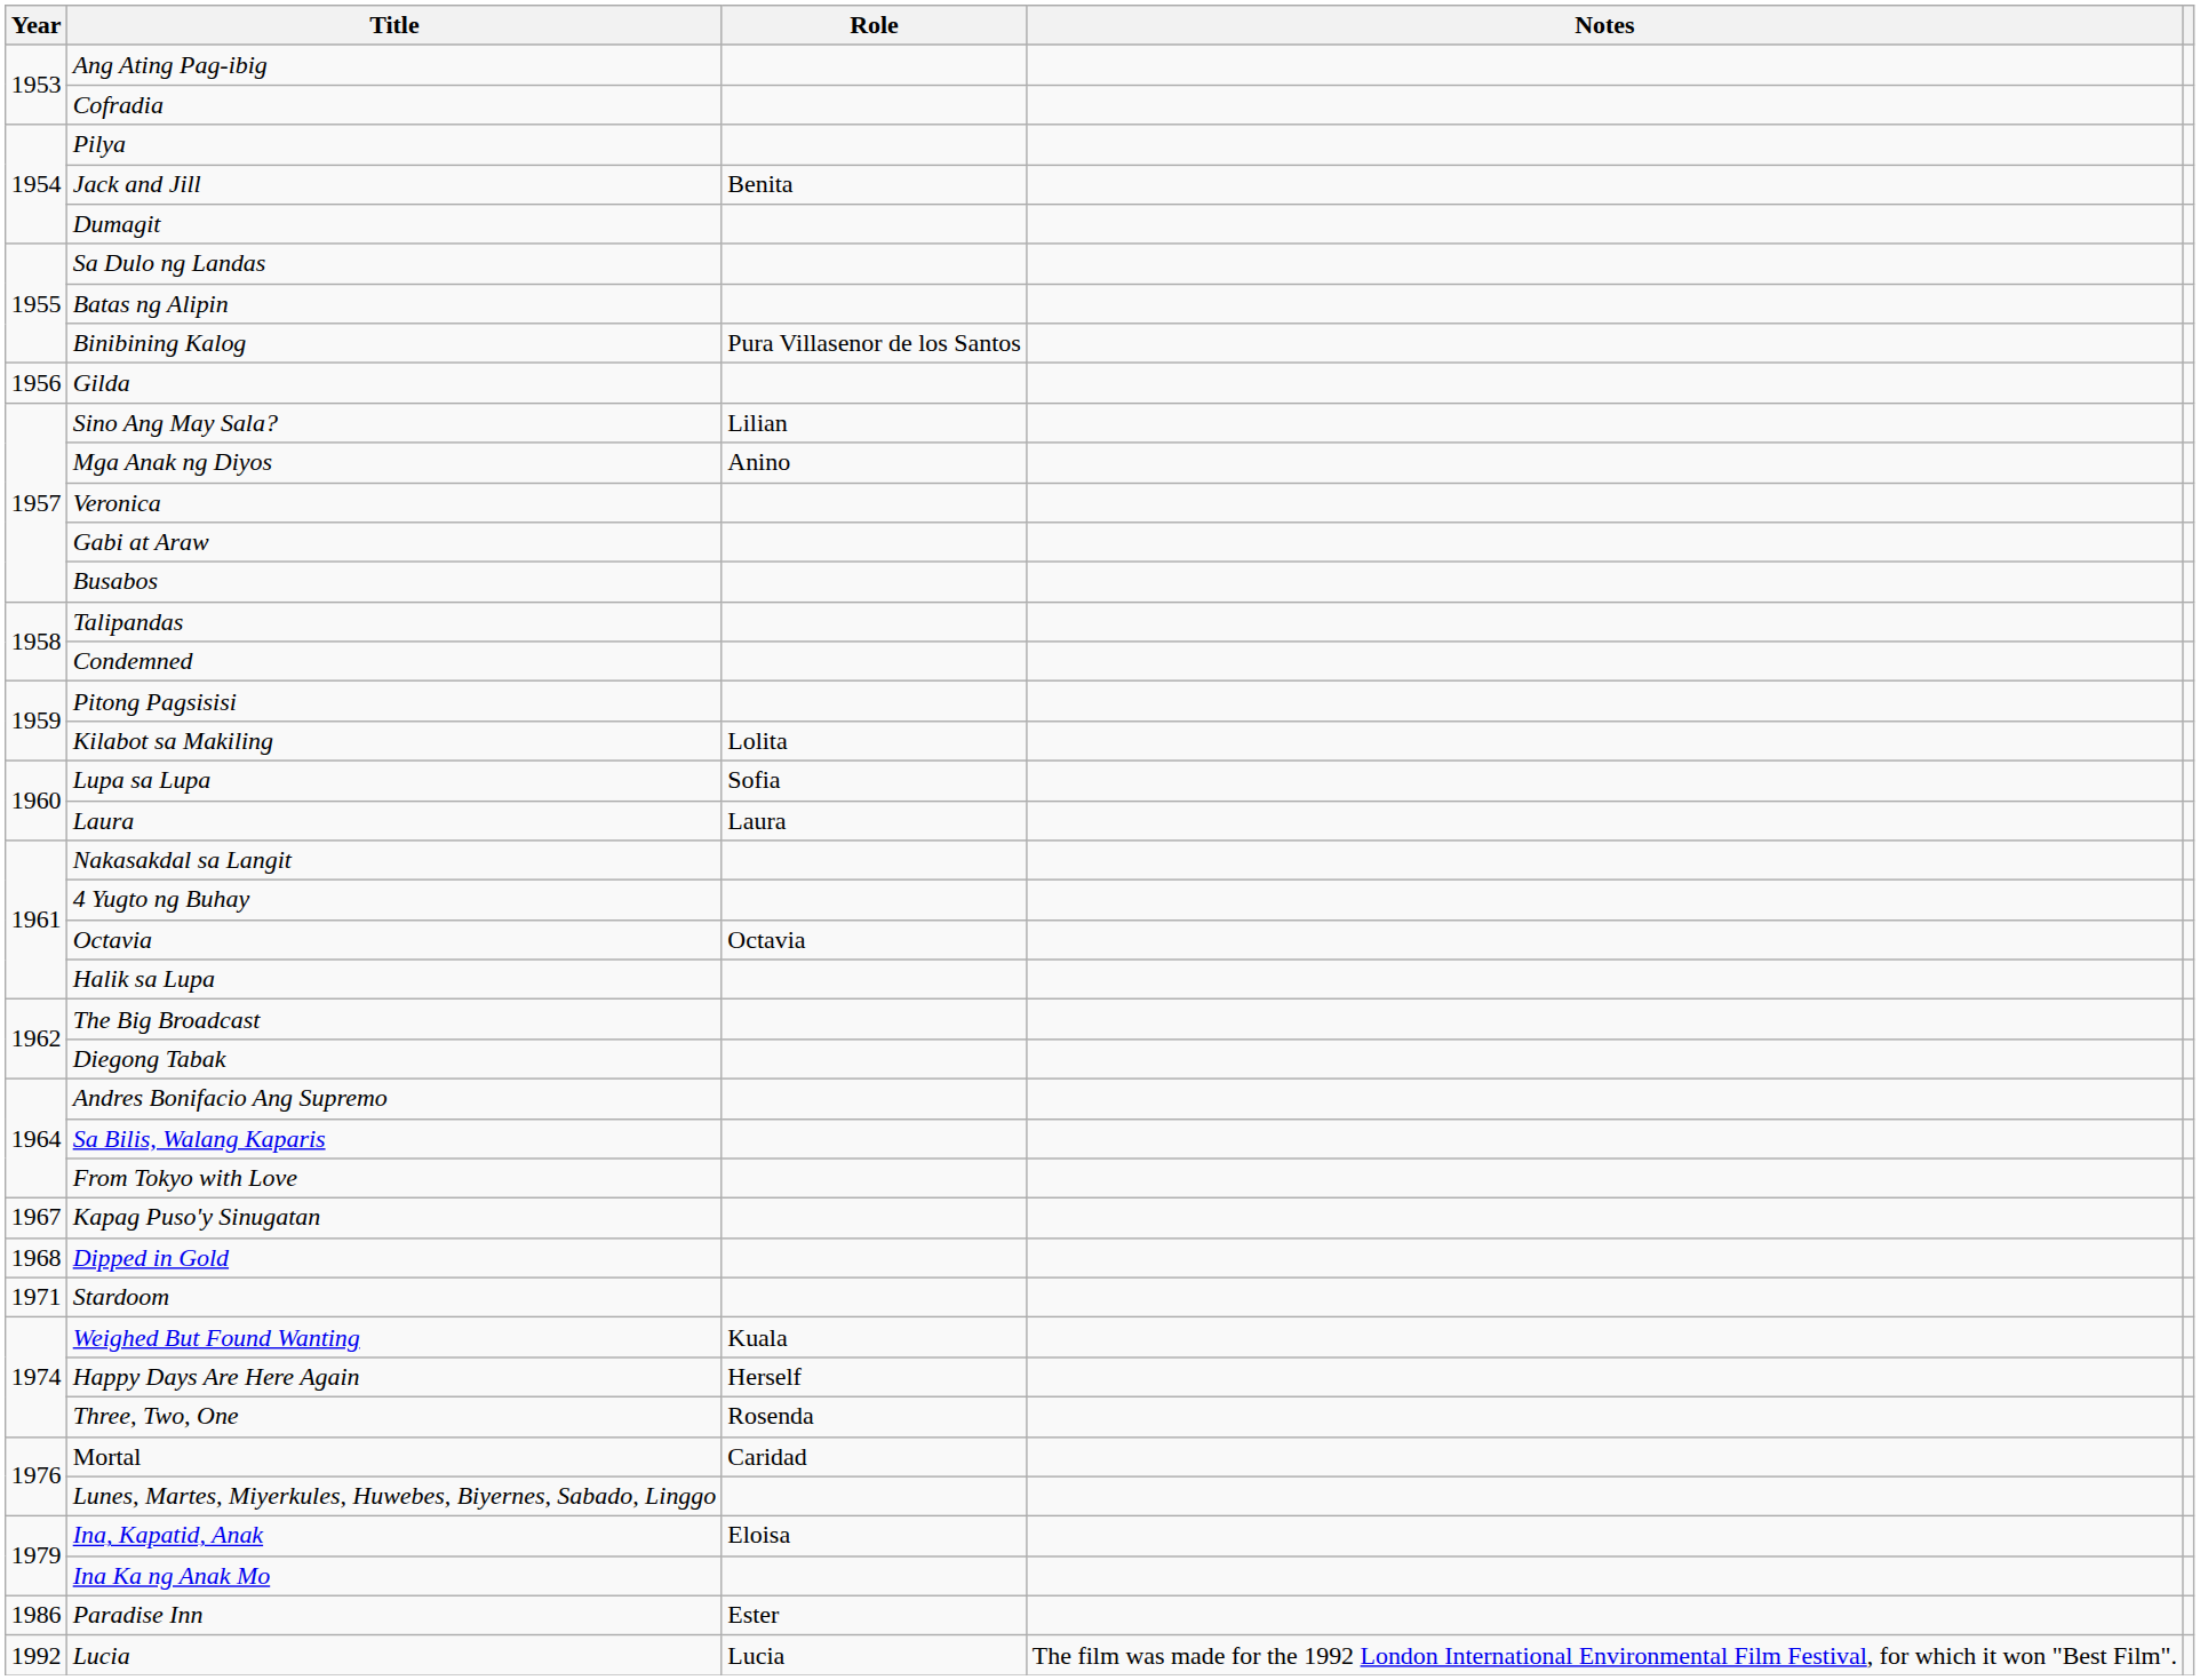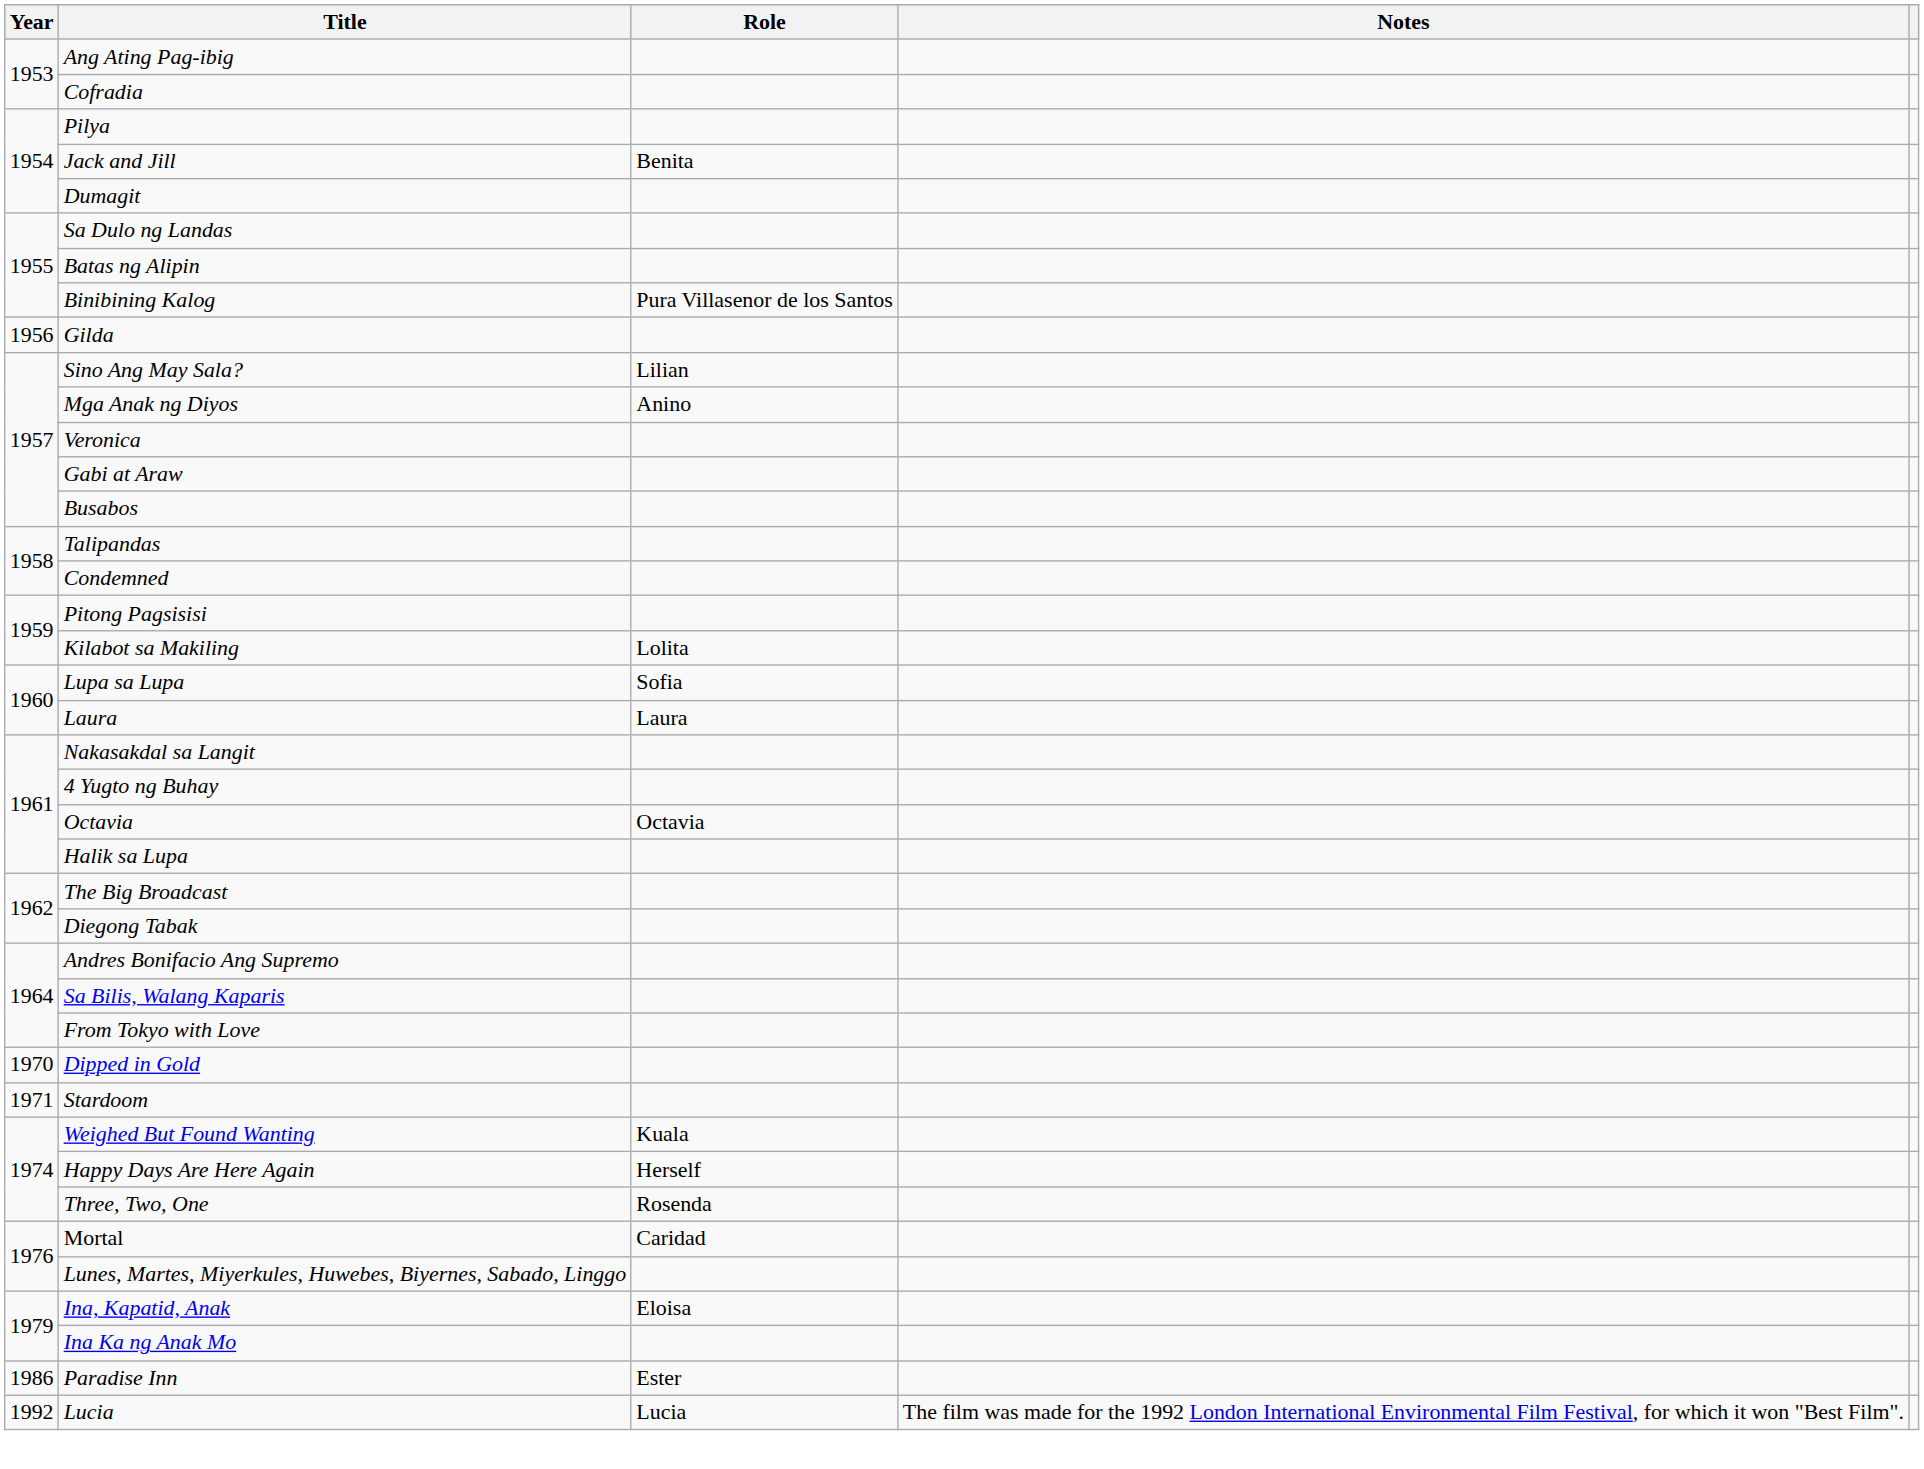 <table class="wikitable sortable plainrowheaders">
 <tr style="background:#ccc; text-align:center;">
 <th scope="col">Year</th>
 <th scope="col">Title</th>
 <th scope="col">Role</th>
 <th scope="col" class="unsortable">Notes</th>
 <th scope="col" class="unsortable"></th>
 </tr>
 <tr>
 <td rowspan="2">1953</td>
 <td><em>Ang Ating Pag-ibig</em></td>
 <td></td>
 <td></td>
 <td></td>
 </tr>
 <tr>
 <td><em>Cofradia</em></td>
 <td></td>
 <td></td>
 <td></td>
 </tr>
 <tr>
 <td rowspan="3">1954</td>
 <td><em>Pilya</em></td>
 <td></td>
 <td></td>
 <td></td>
 </tr>
 <tr>
 <td><em>Jack and Jill</em></td>
 <td>Benita</td>
 <td></td>
 <td></td>
 </tr>
 <tr>
 <td><em>Dumagit</em></td>
 <td></td>
 <td></td>
 <td></td>
 </tr>
 <tr>
 <td rowspan="3">1955</td>
 <td><em>Sa Dulo ng Landas</em></td>
 <td></td>
 <td></td>
 <td></td>
 </tr>
 <tr>
 <td><em>Batas ng Alipin</em></td>
 <td></td>
 <td></td>
 <td></td>
 </tr>
 <tr>
 <td><em>Binibining Kalog</em></td>
 <td>Pura Villasenor de los Santos</td>
 <td></td>
 <td></td>
 </tr>
 <tr>
 <td>1956</td>
 <td><em>Gilda</em></td>
 <td></td>
 <td></td>
 <td></td>
 </tr>
 <tr>
 <td rowspan="5">1957</td>
 <td><em>Sino Ang May Sala?</em></td>
 <td>Lilian</td>
 <td></td>
 <td></td>
 </tr>
 <tr>
 <td><em>Mga Anak ng Diyos</em></td>
 <td>Anino</td>
 <td></td>
 <td></td>
 </tr>
 <tr>
 <td><em>Veronica</em></td>
 <td></td>
 <td></td>
 <td></td>
 </tr>
 <tr>
 <td><em>Gabi at Araw</em></td>
 <td></td>
 <td></td>
 <td></td>
 </tr>
 <tr>
 <td><em>Busabos</em></td>
 <td></td>
 <td></td>
 <td></td>
 </tr>
 <tr>
 <td rowspan="2">1958</td>
 <td><em>Talipandas</em></td>
 <td></td>
 <td></td>
 <td></td>
 </tr>
 <tr>
 <td><em>Condemned</em></td>
 <td></td>
 <td></td>
 <td></td>
 </tr>
 <tr>
 <td rowspan="2">1959</td>
 <td><em>Pitong Pagsisisi</em></td>
 <td></td>
 <td></td>
 <td></td>
 </tr>
 <tr>
 <td><em>Kilabot sa Makiling</em></td>
 <td>Lolita</td>
 <td></td>
 <td></td>
 </tr>
 <tr>
 <td rowspan="2">1960</td>
 <td><em>Lupa sa Lupa</em></td>
 <td>Sofia</td>
 <td></td>
 <td></td>
 </tr>
 <tr>
 <td><em>Laura</em></td>
 <td>Laura</td>
 <td></td>
 <td></td>
 </tr>
 <tr>
 <td rowspan="4">1961</td>
 <td><em>Nakasakdal sa Langit</em></td>
 <td></td>
 <td></td>
 <td></td>
 </tr>
 <tr>
 <td><em>4 Yugto ng Buhay</em></td>
 <td></td>
 <td></td>
 <td></td>
 </tr>
 <tr>
 <td><em>Octavia</em></td>
 <td>Octavia</td>
 <td></td>
 <td></td>
 </tr>
 <tr>
 <td><em>Halik sa Lupa</em></td>
 <td></td>
 <td></td>
 <td></td>
 </tr>
 <tr>
 <td rowspan="2">1962</td>
 <td><em>The Big Broadcast</em></td>
 <td></td>
 <td></td>
 <td></td>
 </tr>
 <tr>
 <td><em>Diegong Tabak</em></td>
 <td></td>
 <td></td>
 <td></td>
 </tr>
 <tr>
 <td rowspan="3">1964</td>
 <td><em>Andres Bonifacio Ang Supremo</em></td>
 <td></td>
 <td></td>
 <td></td>
 </tr>
 <tr>
 <td><em><a href='#'>Sa Bilis, Walang Kaparis</a></em></td>
 <td></td>
 <td></td>
 <td></td>
 </tr>
 <tr>
 <td><em>From Tokyo with Love</em></td>
 <td></td>
 <td></td>
 <td></td>
 </tr>
 <tr>
-<td>1967</td>
-<td><em>Kapag Puso'y Sinugatan</em></td>
-<td></td>
-<td></td>
-<td></td>
-</tr>
-<tr>
-<td>1968</td>
+<td>1970</td>
 <td><em><a href='#'>Dipped in Gold</a></em></td>
 <td></td>
 <td></td>
 <td></td>
 </tr>
 <tr>
 <td>1971</td>
 <td><em>Stardoom</em></td>
 <td></td>
 <td></td>
 <td></td>
 </tr>
 <tr>
 <td rowspan="3">1974</td>
 <td><em><a href='#'>Weighed But Found Wanting</a></em></td>
 <td>Kuala</td>
 <td></td>
 <td></td>
 </tr>
 <tr>
 <td><em>Happy Days Are Here Again</em></td>
 <td>Herself</td>
 <td></td>
 <td></td>
 </tr>
 <tr>
 <td><em>Three, Two, One</em></td>
 <td>Rosenda</td>
 <td></td>
 <td></td>
 </tr>
 <tr>
 <td rowspan="2">1976</td>
 <td>Mortal</td>
 <td>Caridad</td>
 <td></td>
 <td></td>
 </tr>
 <tr>
 <td><em>Lunes, Martes, Miyerkules, Huwebes, Biyernes, Sabado, Linggo</em></td>
 <td></td>
 <td></td>
 <td></td>
 </tr>
 <tr>
 <td rowspan="2">1979</td>
 <td><em><a href='#'>Ina, Kapatid, Anak</a></em></td>
 <td>Eloisa</td>
 <td></td>
 <td></td>
 </tr>
 <tr>
 <td><em><a href='#'>Ina Ka ng Anak Mo</a></em></td>
 <td></td>
 <td></td>
 <td></td>
 </tr>
 <tr>
 <td>1986</td>
 <td><em>Paradise Inn</em></td>
 <td>Ester</td>
 <td></td>
 <td></td>
 </tr>
 <tr>
 <td>1992</td>
 <td><em>Lucia</em></td>
 <td>Lucia</td>
 <td>The film was made for the 1992 <a href='#'>London International Environmental Film Festival</a>, for which it won "Best Film".</td>
 <td></td>
 </tr>
 </table>
